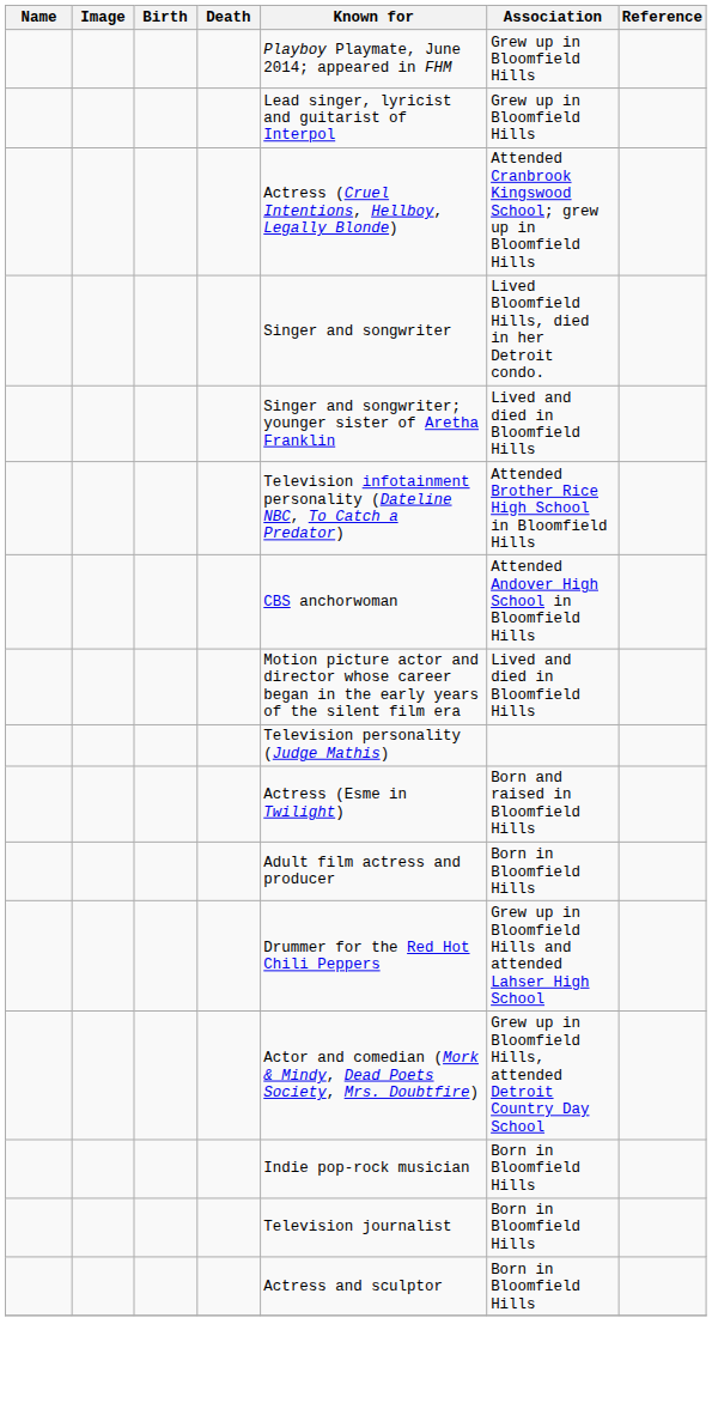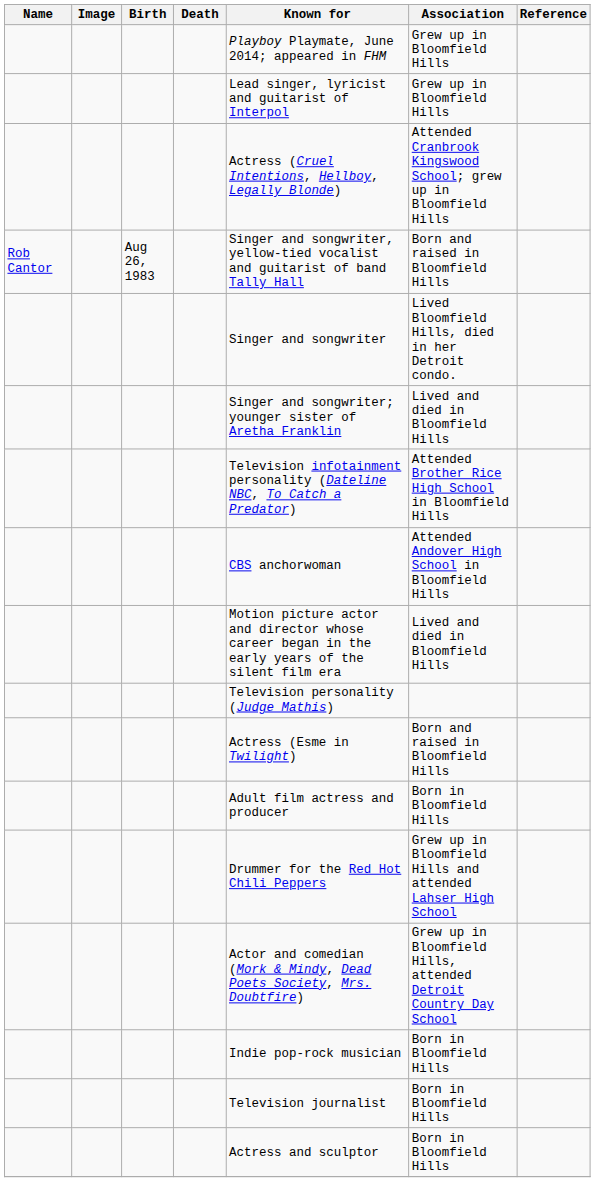 <table class="wikitable sortable">
 <tr>
 <th scope="col" width="140">Name</th>
 <th scope="col" width="80" class="unsortable">Image</th>
 <th scope="col" width="90">Birth</th>
 <th scope="col" width="90">Death</th>
 <th scope="col" width="600" class="unsortable">Known for</th>
 <th scope="col" width="200" class="unsortable">Association</th>
 <th scope="col" width="30" class="unsortable">Reference</th>
 </tr>
 <tr>
 <td></td>
 <td></td>
 <td align=right></td>
 <td align=right></td>
 <td><em>Playboy</em> Playmate, June 2014; appeared in <em>FHM</em></td>
 <td>Grew up in Bloomfield Hills</td>
 <td align="center"></td>
 </tr>
 <tr>
 <td></td>
 <td></td>
 <td align=right></td>
 <td align=right></td>
 <td>Lead singer, lyricist and guitarist of <a href='#'>Interpol</a></td>
 <td>Grew up in Bloomfield Hills</td>
 <td align="center"></td>
 </tr>
 <tr>
 <td></td>
 <td></td>
 <td align=right></td>
 <td align=right></td>
 <td>Actress (<em><a href='#'>Cruel Intentions</a></em>, <a href='#'><em>Hellboy</em></a>, <em><a href='#'>Legally Blonde</a></em>)</td>
 <td>Attended <a href='#'>Cranbrook Kingswood School</a>; grew up in Bloomfield Hills</td>
 <td align="center"></td>
+</tr>
+<tr>
+<td><a href='#'>Rob Cantor</a></td>
+<td></td>
+<td>Aug 26, 1983</td>
+<td></td>
+<td>Singer and songwriter, yellow-tied vocalist and guitarist of band <a href='#'>Tally Hall</a></td>
+<td>Born and raised in Bloomfield Hills</td>
+<td></td>
 </tr>
 <tr>
 <td></td>
 <td></td>
 <td align=right></td>
 <td align=right></td>
 <td>Singer and songwriter</td>
 <td>Lived Bloomfield Hills, died in her Detroit condo.</td>
 <td align="center"></td>
 </tr>
 <tr>
 <td></td>
 <td></td>
 <td align=right></td>
 <td align=right></td>
 <td>Singer and songwriter; younger sister of <a href='#'>Aretha Franklin</a></td>
 <td>Lived and died in Bloomfield Hills</td>
 <td align="center"></td>
 </tr>
 <tr>
 <td></td>
 <td></td>
 <td align=right></td>
 <td align=right></td>
 <td>Television <a href='#'>infotainment</a> personality (<em><a href='#'>Dateline NBC</a></em>, <em><a href='#'>To Catch a Predator</a></em>)</td>
 <td>Attended <a href='#'>Brother Rice High School</a> in Bloomfield Hills</td>
 <td align="center"></td>
 </tr>
 <tr>
 <td></td>
 <td></td>
 <td align=right></td>
 <td align=right></td>
 <td><a href='#'>CBS</a> anchorwoman</td>
 <td>Attended <a href='#'>Andover High School</a> in Bloomfield Hills</td>
 <td align="center"></td>
 </tr>
 <tr>
 <td></td>
 <td></td>
 <td align=right></td>
 <td align=right></td>
 <td>Motion picture actor and director whose career began in the early years of the silent film era</td>
 <td>Lived and died in Bloomfield Hills</td>
 <td align="center"></td>
 </tr>
 <tr>
 <td></td>
 <td></td>
 <td align=right></td>
 <td align=right></td>
 <td>Television personality (<em><a href='#'>Judge Mathis</a></em>)</td>
 <td></td>
 <td align="center"></td>
 </tr>
 <tr>
 <td></td>
 <td></td>
 <td align=right></td>
 <td align=right></td>
 <td>Actress (Esme in <a href='#'><em>Twilight</em></a>)</td>
 <td>Born and raised in Bloomfield Hills</td>
 <td align="center"></td>
 </tr>
 <tr>
 <td></td>
 <td></td>
 <td align=right></td>
 <td align=right></td>
 <td>Adult film actress and producer</td>
 <td>Born in Bloomfield Hills</td>
 <td align="center"></td>
 </tr>
 <tr>
 <td></td>
 <td></td>
 <td align=right></td>
 <td align=right></td>
 <td>Drummer for the <a href='#'>Red Hot Chili Peppers</a></td>
 <td>Grew up in Bloomfield Hills and attended <a href='#'>Lahser High School</a></td>
 <td align="center"></td>
 </tr>
 <tr>
 <td></td>
 <td></td>
 <td align=right></td>
 <td align=right></td>
 <td>Actor and comedian (<em><a href='#'>Mork & Mindy</a></em>, <em><a href='#'>Dead Poets Society</a></em>, <em><a href='#'>Mrs. Doubtfire</a></em>)</td>
 <td>Grew up in Bloomfield Hills, attended <a href='#'>Detroit Country Day School</a></td>
 <td align="center"></td>
 </tr>
 <tr>
 <td></td>
 <td></td>
 <td align=right></td>
 <td align=right></td>
 <td>Indie pop-rock musician</td>
 <td>Born in Bloomfield Hills</td>
 <td align="center"></td>
 </tr>
 <tr>
 <td></td>
 <td></td>
 <td align=right></td>
 <td align=right></td>
 <td>Television journalist</td>
 <td>Born in Bloomfield Hills</td>
 <td align="center"></td>
 </tr>
 <tr>
 <td></td>
 <td></td>
 <td align=right></td>
 <td align=right></td>
 <td>Actress and sculptor</td>
 <td>Born in Bloomfield Hills</td>
 <td align="center"></td>
 </tr>
 <tr>
 </tr>
 </table>
